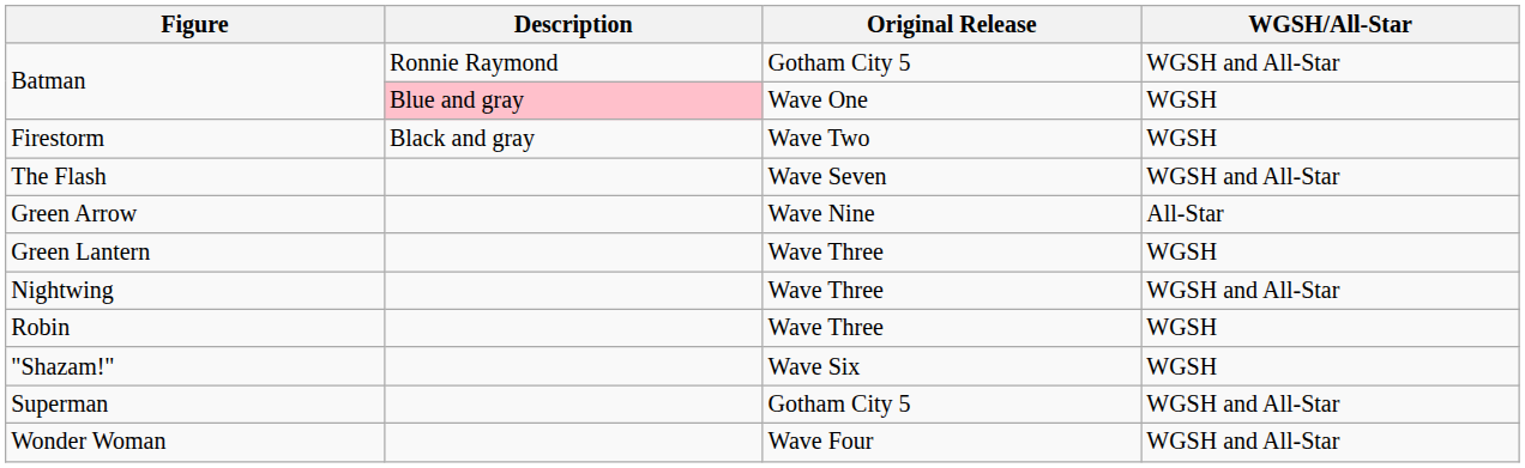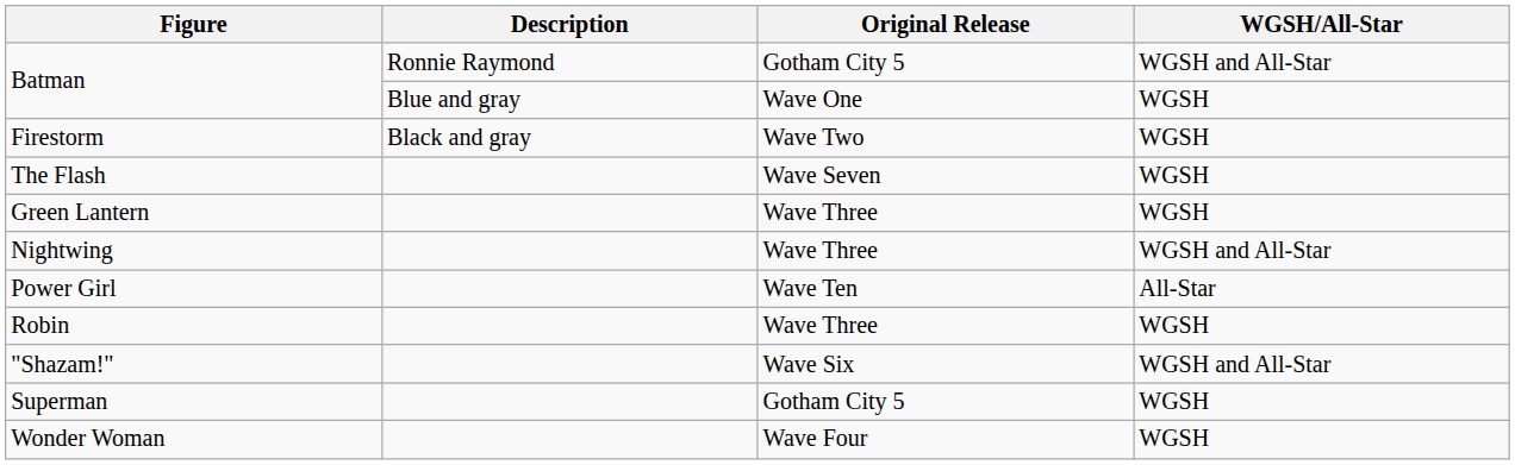 <table class="wikitable" style="width:80%;">
 <tr>
 <th width=25%><strong>Figure</strong></th>
 <th width=25%><strong>Description</strong></th>
 <th width=25%><strong>Original Release</strong></th>
 <th width=25%><strong>WGSH/All-Star</strong></th>
 </tr>
 <tr>
 <td rowspan=2>Batman</td>
 <td>Ronnie Raymond</td>
 <td>Gotham City 5</td>
 <td>WGSH and All-Star</td>
 </tr>
 <tr>
-<td style="background: pink;">Blue and gray</td>
+<td>Blue and gray</td>
 <td>Wave One</td>
 <td>WGSH</td>
 </tr>
 <tr>
 <td>Firestorm</td>
 <td>Black and gray</td>
 <td>Wave Two</td>
 <td>WGSH</td>
 </tr>
 <tr>
 <td>The Flash</td>
 <td></td>
 <td>Wave Seven</td>
-<td>WGSH and All-Star</td>
-</tr>
-<tr>
-<td>Green Arrow</td>
-<td></td>
-<td>Wave Nine</td>
-<td>All-Star</td>
+<td>WGSH</td>
 </tr>
 <tr>
 <td>Green Lantern</td>
 <td></td>
 <td>Wave Three</td>
 <td>WGSH</td>
 </tr>
 <tr>
 <td>Nightwing</td>
 <td></td>
 <td>Wave Three</td>
 <td>WGSH and All-Star</td>
 </tr>
 <tr>
+<td>Power Girl</td>
+<td></td>
+<td>Wave Ten</td>
+<td>All-Star</td>
+</tr>
+<tr>
 <td>Robin</td>
 <td></td>
 <td>Wave Three</td>
 <td>WGSH</td>
 </tr>
 <tr>
 <td>"Shazam!"</td>
 <td></td>
 <td>Wave Six</td>
-<td>WGSH</td>
+<td>WGSH and All-Star</td>
 </tr>
 <tr>
 <td>Superman</td>
 <td></td>
 <td>Gotham City 5</td>
-<td>WGSH and All-Star</td>
+<td>WGSH</td>
 </tr>
 <tr>
 <td>Wonder Woman</td>
 <td></td>
 <td>Wave Four</td>
-<td>WGSH and All-Star</td>
+<td>WGSH</td>
 </tr>
 </table>
